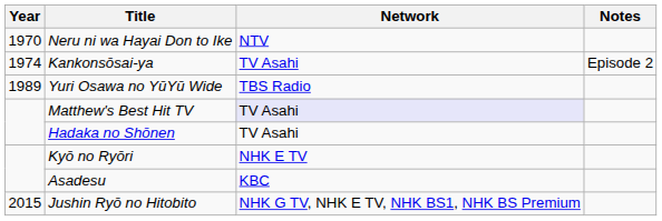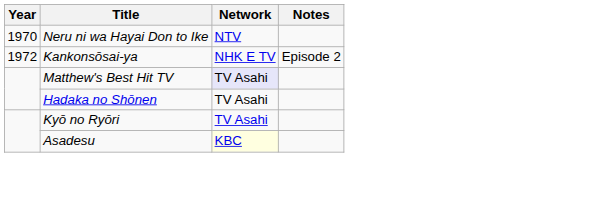 <table class="wikitable">
 <tr>
 <th>Year</th>
 <th>Title</th>
 <th>Network</th>
 <th>Notes</th>
 </tr>
 <tr>
 <td>1970</td>
 <td><em>Neru ni wa Hayai Don to Ike</em></td>
 <td><a href='#'>NTV</a></td>
 <td></td>
 </tr>
 <tr>
-<td>1974</td>
+<td>1972</td>
 <td><em>Kankonsōsai-ya</em></td>
-<td><a href='#'>TV Asahi</a></td>
+<td><a href='#'>NHK E TV</a></td>
 <td>Episode 2</td>
-</tr>
-<tr>
-<td>1989</td>
-<td><em>Yuri Osawa no YūYū Wide</em></td>
-<td><a href='#'>TBS Radio</a></td>
-<td></td>
 </tr>
 <tr>
 <td rowspan="2"></td>
 <td><em>Matthew's Best Hit TV</em></td>
 <td style="background: lavender;">TV Asahi</td>
 <td></td>
 </tr>
 <tr>
 <td><em><a href='#'>Hadaka no Shōnen</a></em></td>
 <td>TV Asahi</td>
 <td></td>
 </tr>
 <tr>
 <td rowspan="2"></td>
 <td><em>Kyō no Ryōri</em></td>
-<td><a href='#'>NHK E TV</a></td>
+<td><a href='#'>TV Asahi</a></td>
 <td></td>
 </tr>
 <tr>
 <td><em>Asadesu</em></td>
-<td><a href='#'>KBC</a></td>
-<td></td>
-</tr>
-<tr>
-<td>2015</td>
-<td><em>Jushin Ryō no Hitobito</em></td>
-<td><a href='#'>NHK G TV</a>, NHK E TV, <a href='#'>NHK BS1</a>, <a href='#'>NHK BS Premium</a></td>
+<td style="background: lightyellow;"><a href='#'>KBC</a></td>
 <td></td>
 </tr>
 </table>
